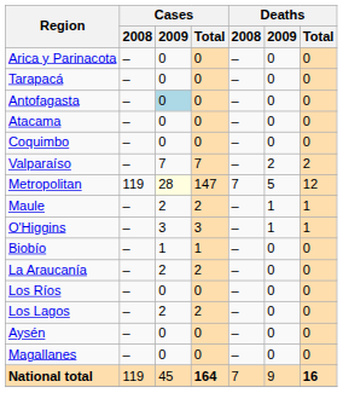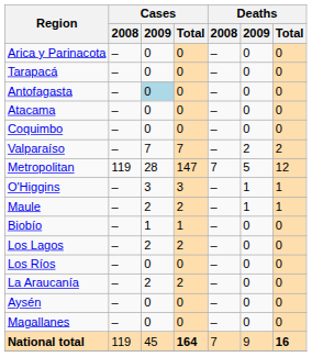 <table class="wikitable">
 <tr>
 <th rowspan="2">Region</th>
 <th colspan="3">Cases</th>
 <th colspan="3">Deaths</th>
 </tr>
 <tr>
 <th>2008</th>
 <th>2009</th>
 <th bgcolor="#FFDEAD">Total</th>
 <th>2008</th>
 <th>2009</th>
 <th bgcolor="#FFDEAD">Total</th>
 </tr>
 <tr>
 <td><a href='#'>Arica y Parinacota</a></td>
 <td>–</td>
 <td>0</td>
 <td bgcolor="#FFDEAD">0</td>
 <td>–</td>
 <td>0</td>
 <td bgcolor="#FFDEAD">0</td>
 </tr>
 <tr>
 <td><a href='#'>Tarapacá</a></td>
 <td>–</td>
 <td>0</td>
 <td bgcolor="#FFDEAD">0</td>
 <td>–</td>
 <td>0</td>
 <td bgcolor="#FFDEAD">0</td>
 </tr>
 <tr>
 <td><a href='#'>Antofagasta</a></td>
 <td>–</td>
 <td style="background: lightblue;">0</td>
 <td bgcolor="#FFDEAD">0</td>
 <td>–</td>
 <td>0</td>
 <td bgcolor="#FFDEAD">0</td>
 </tr>
 <tr>
 <td><a href='#'>Atacama</a></td>
 <td>–</td>
 <td>0</td>
 <td bgcolor="#FFDEAD">0</td>
 <td>–</td>
 <td>0</td>
 <td bgcolor="#FFDEAD">0</td>
 </tr>
 <tr>
 <td><a href='#'>Coquimbo</a></td>
 <td>–</td>
 <td>0</td>
 <td bgcolor="#FFDEAD">0</td>
 <td>–</td>
 <td>0</td>
 <td bgcolor="#FFDEAD">0</td>
 </tr>
 <tr>
 <td><a href='#'>Valparaíso</a></td>
 <td>–</td>
 <td>7</td>
 <td bgcolor="#FFDEAD">7</td>
 <td>–</td>
 <td>2</td>
 <td bgcolor="#FFDEAD">2</td>
 </tr>
 <tr>
 <td><a href='#'>Metropolitan</a></td>
 <td>119</td>
-<td style="background: lightyellow;">28</td>
+<td>28</td>
 <td bgcolor="#FFDEAD">147</td>
 <td>7</td>
 <td>5</td>
 <td bgcolor="#FFDEAD">12</td>
 </tr>
 <tr>
-<td><a href='#'>Maule</a></td>
+<td><a href='#'>O'Higgins</a></td>
 <td>–</td>
-<td>2</td>
-<td bgcolor="#FFDEAD">2</td>
+<td>3</td>
+<td bgcolor="#FFDEAD">3</td>
 <td>–</td>
 <td>1</td>
 <td bgcolor="#FFDEAD">1</td>
 </tr>
 <tr>
-<td><a href='#'>O'Higgins</a></td>
+<td><a href='#'>Maule</a></td>
 <td>–</td>
-<td>3</td>
-<td bgcolor="#FFDEAD">3</td>
+<td>2</td>
+<td bgcolor="#FFDEAD">2</td>
 <td>–</td>
 <td>1</td>
 <td bgcolor="#FFDEAD">1</td>
 </tr>
 <tr>
 <td><a href='#'>Biobío</a></td>
 <td>–</td>
 <td>1</td>
 <td bgcolor="#FFDEAD">1</td>
 <td>–</td>
 <td>0</td>
 <td bgcolor="#FFDEAD">0</td>
 </tr>
 <tr>
-<td><a href='#'>La Araucanía</a></td>
+<td><a href='#'>Los Lagos</a></td>
 <td>–</td>
 <td>2</td>
 <td bgcolor="#FFDEAD">2</td>
 <td>–</td>
 <td>0</td>
 <td bgcolor="#FFDEAD">0</td>
 </tr>
 <tr>
 <td><a href='#'>Los Ríos</a></td>
 <td>–</td>
 <td>0</td>
 <td bgcolor="#FFDEAD">0</td>
 <td>–</td>
 <td>0</td>
 <td bgcolor="#FFDEAD">0</td>
 </tr>
 <tr>
-<td><a href='#'>Los Lagos</a></td>
+<td><a href='#'>La Araucanía</a></td>
 <td>–</td>
 <td>2</td>
 <td bgcolor="#FFDEAD">2</td>
 <td>–</td>
 <td>0</td>
 <td bgcolor="#FFDEAD">0</td>
 </tr>
 <tr>
 <td><a href='#'>Aysén</a></td>
 <td>–</td>
 <td>0</td>
 <td bgcolor="#FFDEAD">0</td>
 <td>–</td>
 <td>0</td>
 <td bgcolor="#FFDEAD">0</td>
 </tr>
 <tr>
 <td><a href='#'>Magallanes</a></td>
 <td>–</td>
 <td>0</td>
 <td bgcolor="#FFDEAD">0</td>
 <td>–</td>
 <td>0</td>
 <td bgcolor="#FFDEAD">0</td>
 </tr>
 <tr bgcolor="#FFDEAD">
 <td><strong>National total</strong></td>
 <td>119</td>
 <td>45</td>
 <td><strong>164</strong></td>
 <td>7</td>
 <td>9</td>
 <td><strong>16</strong></td>
 </tr>
 <tr>
 </tr>
 </table>
